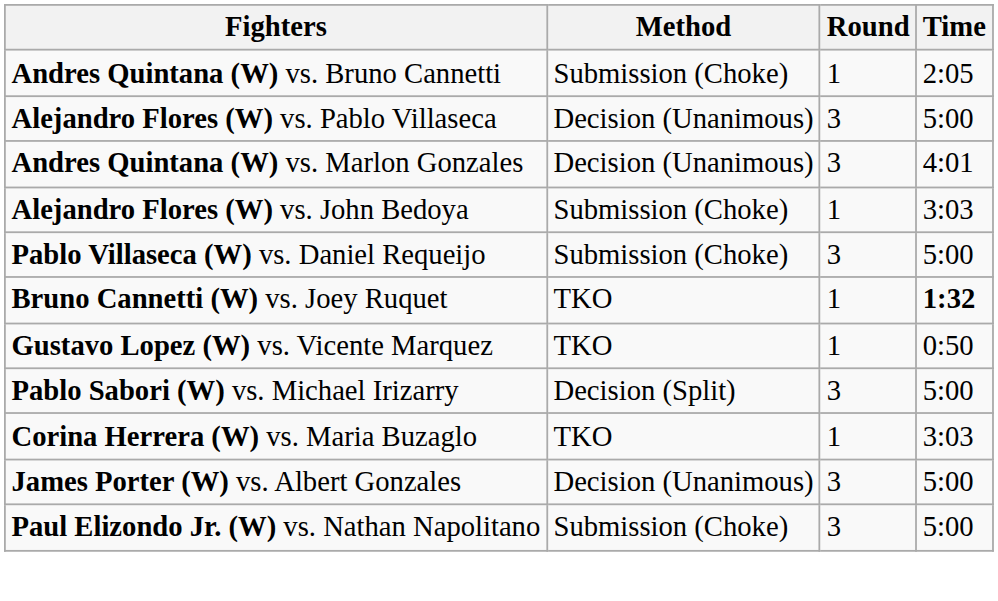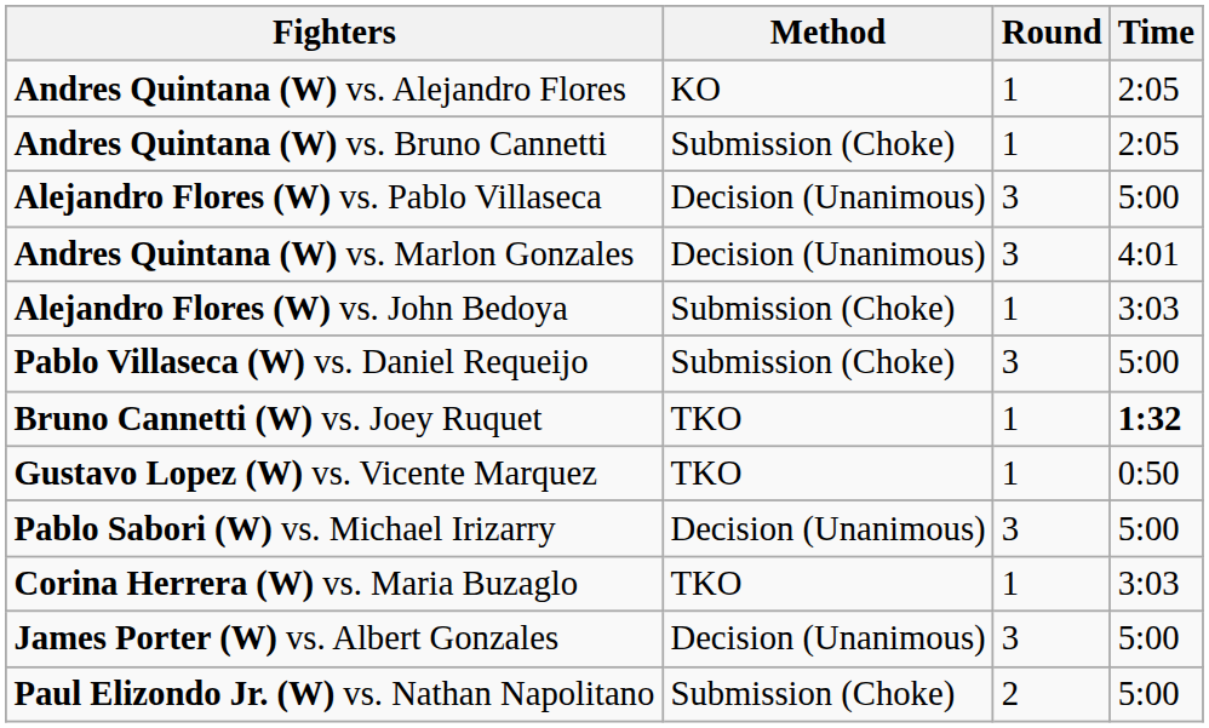 <table class="wikitable">
 <tr>
 <th>Fighters</th>
 <th>Method</th>
 <th>Round</th>
 <th>Time</th>
+</tr>
+<tr>
+<td><strong>Andres Quintana (W)</strong> vs. Alejandro Flores</td>
+<td>KO</td>
+<td>1</td>
+<td>2:05</td>
 </tr>
 <tr>
 <td><strong>Andres Quintana (W)</strong> vs. Bruno Cannetti</td>
 <td>Submission (Choke)</td>
 <td>1</td>
 <td>2:05</td>
 </tr>
 <tr>
 <td><strong>Alejandro Flores (W)</strong> vs. Pablo Villaseca</td>
 <td>Decision (Unanimous)</td>
 <td>3</td>
 <td>5:00</td>
 </tr>
 <tr>
 <td><strong>Andres Quintana (W)</strong> vs. Marlon Gonzales</td>
 <td>Decision (Unanimous)</td>
 <td>3</td>
 <td>4:01</td>
 </tr>
 <tr>
 <td><strong>Alejandro Flores (W)</strong> vs. John Bedoya</td>
 <td>Submission (Choke)</td>
 <td>1</td>
 <td>3:03</td>
 </tr>
 <tr>
 <td><strong>Pablo Villaseca (W)</strong> vs. Daniel Requeijo</td>
 <td>Submission (Choke)</td>
 <td>3</td>
 <td>5:00</td>
 </tr>
 <tr>
 <td><strong>Bruno Cannetti (W)</strong> vs. Joey Ruquet</td>
 <td>TKO</td>
 <td>1</td>
 <td><strong>1:32</strong></td>
 </tr>
 <tr>
 <td><strong>Gustavo Lopez (W)</strong> vs. Vicente Marquez</td>
 <td>TKO</td>
 <td>1</td>
 <td>0:50</td>
 </tr>
 <tr>
 <td><strong>Pablo Sabori (W)</strong> vs. Michael Irizarry</td>
-<td>Decision (Split)</td>
+<td>Decision (Unanimous)</td>
 <td>3</td>
 <td>5:00</td>
 </tr>
 <tr>
 <td><strong>Corina Herrera (W)</strong> vs. Maria Buzaglo</td>
 <td>TKO</td>
 <td>1</td>
 <td>3:03</td>
 </tr>
 <tr>
 <td><strong>James Porter (W)</strong> vs. Albert Gonzales</td>
 <td>Decision (Unanimous)</td>
 <td>3</td>
 <td>5:00</td>
 </tr>
 <tr>
 <td><strong>Paul Elizondo Jr. (W)</strong> vs. Nathan Napolitano</td>
 <td>Submission (Choke)</td>
-<td>3</td>
+<td>2</td>
 <td>5:00</td>
 </tr>
 </table>
